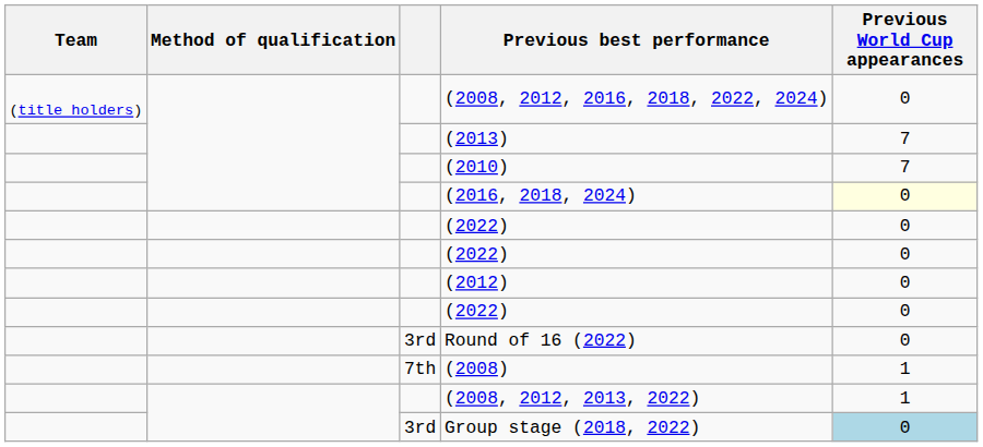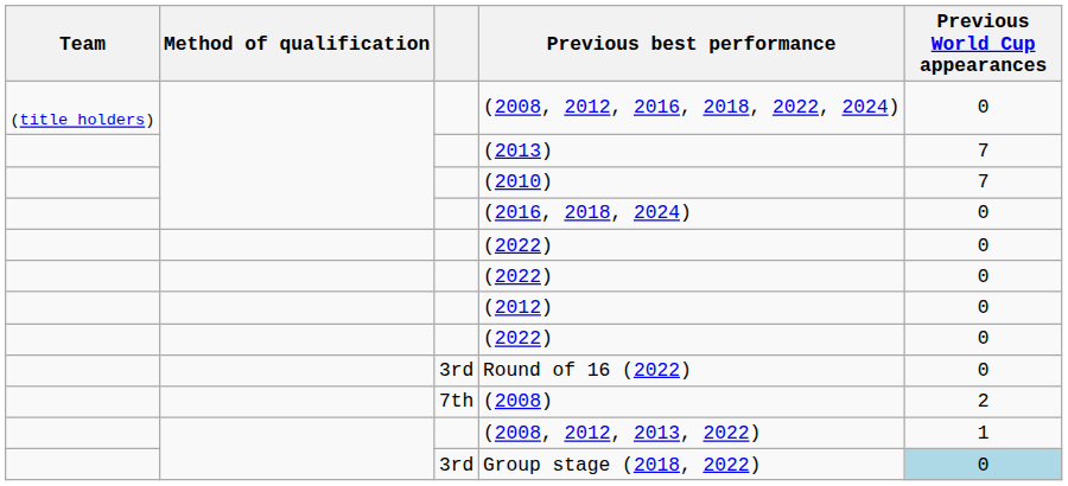 <table class="wikitable sortable">
 <tr>
 <th>Team</th>
 <th>Method of qualification</th>
 <th data-sort-type="number"></th>
 <th>Previous best performance</th>
 <th width=100px>Previous <a href='#'>World Cup</a> appearances</th>
 </tr>
 <tr>
 <td><br><small>(<a href='#'>title holders</a>)</small></td>
 <td rowspan=4 style="text-align:center"></td>
 <td style="text-align:center"></td>
 <td> (<a href='#'>2008</a>, <a href='#'>2012</a>, <a href='#'>2016</a>, <a href='#'>2018</a>, <a href='#'>2022</a>, <a href='#'>2024</a>)</td>
 <td style="text-align:center">0</td>
 </tr>
 <tr>
 <td></td>
 <td style="text-align:center"></td>
 <td> (<a href='#'>2013</a>)</td>
 <td style="text-align:center">7</td>
 </tr>
 <tr>
 <td></td>
 <td style="text-align:center"></td>
 <td> (<a href='#'>2010</a>)</td>
 <td style="text-align:center">7</td>
 </tr>
 <tr>
 <td></td>
 <td style="text-align:center"></td>
 <td> (<a href='#'>2016</a>, <a href='#'>2018</a>, <a href='#'>2024</a>)</td>
-<td style="background: lightyellow; text-align:center">0</td>
+<td style="text-align:center">0</td>
 </tr>
 <tr>
 <td></td>
 <td></td>
 <td style="text-align:center"></td>
 <td> (<a href='#'>2022</a>)</td>
 <td style="text-align:center">0</td>
 </tr>
 <tr>
 <td></td>
 <td></td>
 <td style="text-align:center"></td>
 <td> (<a href='#'>2022</a>)</td>
 <td style="text-align:center">0</td>
 </tr>
 <tr>
 <td></td>
 <td></td>
 <td style="text-align:center"></td>
 <td> (<a href='#'>2012</a>)</td>
 <td style="text-align:center">0</td>
 </tr>
 <tr>
 <td></td>
 <td></td>
 <td style="text-align:center"></td>
 <td> (<a href='#'>2022</a>)</td>
 <td style="text-align:center">0</td>
 </tr>
 <tr>
 <td></td>
 <td></td>
 <td style="text-align:center">3rd</td>
 <td>Round of 16 (<a href='#'>2022</a>)</td>
 <td style="text-align:center">0</td>
 </tr>
 <tr>
 <td></td>
 <td></td>
 <td style="text-align:center">7th</td>
 <td> (<a href='#'>2008</a>)</td>
-<td style="text-align:center">1</td>
+<td style="text-align:center">2</td>
 </tr>
 <tr>
 <td></td>
 <td rowspan=2></td>
 <td style="text-align:center"></td>
 <td> (<a href='#'>2008</a>, <a href='#'>2012</a>, <a href='#'>2013</a>, <a href='#'>2022</a>)</td>
 <td style="text-align:center">1</td>
 </tr>
 <tr>
 <td></td>
 <td style="text-align:center">3rd</td>
 <td>Group stage (<a href='#'>2018</a>, <a href='#'>2022</a>)</td>
 <td style="background: lightblue; text-align:center">0</td>
 </tr>
 </table>
